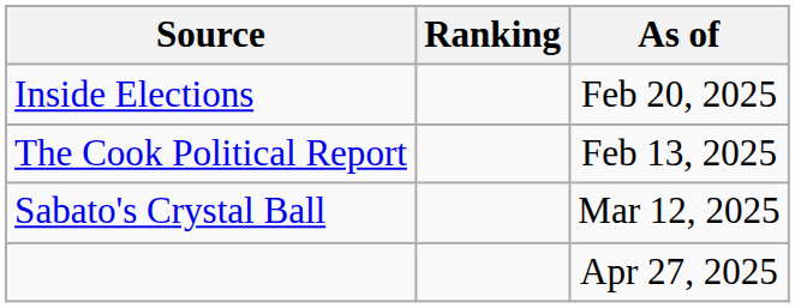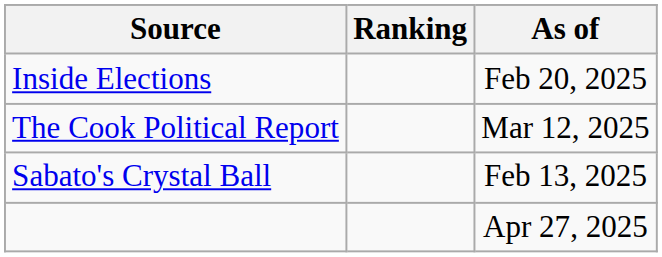 <table class="wikitable" style="text-align:center">
 <tr>
 <th>Source</th>
 <th>Ranking</th>
 <th>As of</th>
 </tr>
 <tr>
 <td align="left"><a href='#'>Inside Elections</a></td>
 <td></td>
 <td>Feb 20, 2025</td>
 </tr>
 <tr>
 <td align="left"><a href='#'>The Cook Political Report</a></td>
 <td></td>
-<td>Feb 13, 2025</td>
+<td>Mar 12, 2025</td>
 </tr>
 <tr>
 <td align="left"><a href='#'>Sabato's Crystal Ball</a></td>
 <td></td>
-<td>Mar 12, 2025</td>
+<td>Feb 13, 2025</td>
 </tr>
 <tr>
 <td></td>
 <td></td>
 <td>Apr 27, 2025</td>
 </tr>
 </table>
